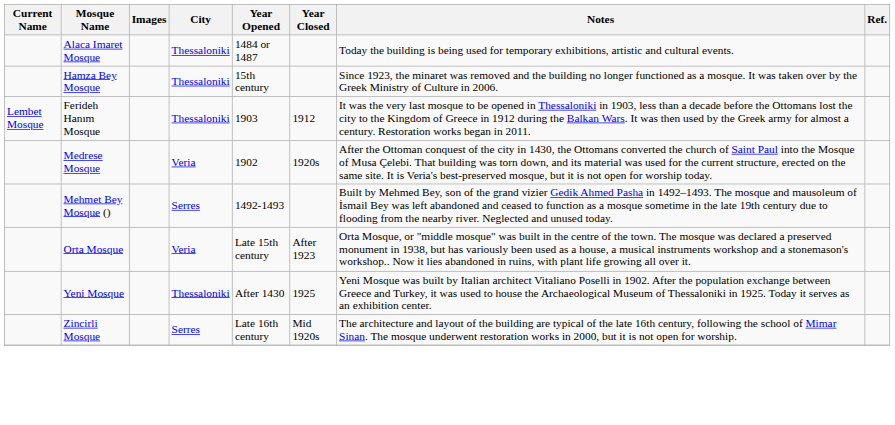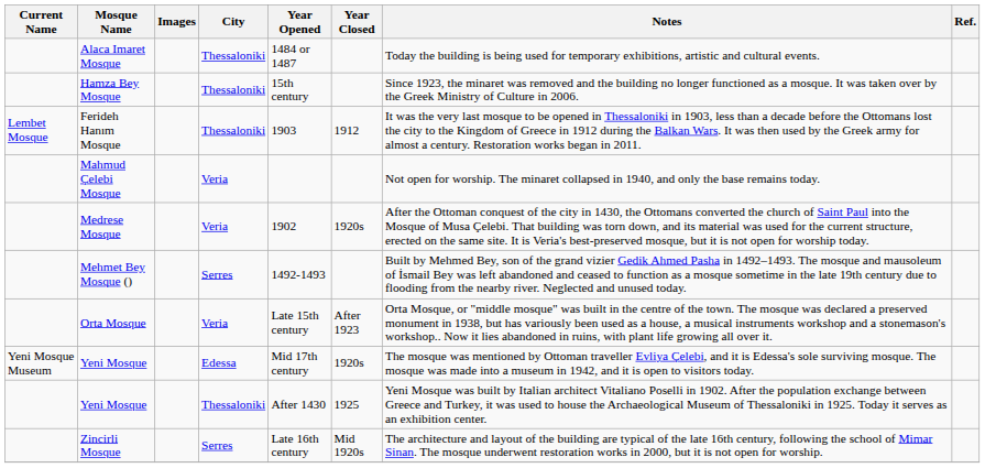 <table class="wikitable plainrowheaders sortable" style="text-align:left;">
 <tr>
 <th>Current Name</th>
 <th>Mosque Name</th>
 <th class="unsortable">Images</th>
 <th>City</th>
 <th>Year Opened</th>
 <th>Year Closed</th>
 <th class="unsortable">Notes</th>
 <th class="unsortable">Ref.</th>
 </tr>
 <tr>
 <td></td>
 <td><a href='#'>Alaca Imaret Mosque</a></td>
 <td></td>
 <td><a href='#'>Thessaloniki</a></td>
 <td>1484 or 1487</td>
 <td></td>
 <td>Today the building is being used for temporary exhibitions, artistic and cultural events.</td>
 <td></td>
 </tr>
 <tr>
 <td></td>
 <td><a href='#'>Hamza Bey Mosque</a></td>
 <td></td>
 <td><a href='#'>Thessaloniki</a></td>
 <td>15th century</td>
 <td></td>
 <td>Since 1923, the minaret was removed and the building no longer functioned as a mosque. It was taken over by the Greek Ministry of Culture in 2006.</td>
 <td></td>
 </tr>
 <tr>
 <td><a href='#'>Lembet Mosque</a></td>
 <td>Ferideh Hanım Mosque</td>
 <td></td>
 <td><a href='#'>Thessaloniki</a></td>
 <td>1903</td>
 <td>1912</td>
 <td>It was the very last mosque to be opened in <a href='#'>Thessaloniki</a> in 1903, less than a decade before the Ottomans lost the city to the Kingdom of Greece in 1912 during the <a href='#'>Balkan Wars</a>. It was then used by the Greek army for almost a century. Restoration works began in 2011.</td>
 <td></td>
 </tr>
 <tr>
 <td></td>
+<td><a href='#'>Mahmud Çelebi Mosque</a></td>
+<td></td>
+<td><a href='#'>Veria</a></td>
+<td></td>
+<td></td>
+<td>Not open for worship. The minaret collapsed in 1940, and only the base remains today.</td>
+<td></td>
+</tr>
+<tr>
+<td></td>
 <td><a href='#'>Medrese Mosque</a></td>
 <td></td>
 <td><a href='#'>Veria</a></td>
 <td>1902</td>
 <td>1920s</td>
 <td>After the Ottoman conquest of the city in 1430, the Ottomans converted the church of <a href='#'>Saint Paul</a> into the Mosque of Musa Çelebi. That building was torn down, and its material was used for the current structure, erected on the same site. It is Veria's best-preserved mosque, but it is not open for worship today.</td>
 <td></td>
 </tr>
 <tr>
 <td></td>
 <td><a href='#'>Mehmet Bey Mosque</a> ()</td>
 <td></td>
 <td><a href='#'>Serres</a></td>
 <td>1492-1493</td>
 <td></td>
 <td>Built by Mehmed Bey, son of the grand vizier <a href='#'>Gedik Ahmed Pasha</a> in 1492–1493. The mosque and mausoleum of İsmail Bey was left abandoned and ceased to function as a mosque sometime in the late 19th century due to flooding from the nearby river. Neglected and unused today.</td>
 <td></td>
 </tr>
 <tr>
 <td></td>
 <td><a href='#'>Orta Mosque</a></td>
 <td></td>
 <td><a href='#'>Veria</a></td>
 <td>Late 15th century</td>
 <td>After 1923</td>
 <td>Orta Mosque, or "middle mosque" was built in the centre of the town. The mosque was declared a preserved monument in 1938, but has variously been used as a house, a musical instruments workshop and a stonemason's workshop.. Now it lies abandoned in ruins, with plant life growing all over it.</td>
 <td></td>
 </tr>
 <tr>
+<td>Yeni Mosque Museum</td>
+<td><a href='#'>Yeni Mosque</a></td>
+<td></td>
+<td><a href='#'>Edessa</a></td>
+<td>Mid 17th century</td>
+<td>1920s</td>
+<td>The mosque was mentioned by Ottoman traveller <a href='#'>Evliya Çelebi</a>, and it is Edessa's sole surviving mosque. The mosque was made into a museum in 1942, and it is open to visitors today.</td>
+<td></td>
+</tr>
+<tr>
 <td></td>
 <td><a href='#'>Yeni Mosque</a></td>
 <td></td>
 <td><a href='#'>Thessaloniki</a></td>
 <td>After 1430</td>
 <td>1925</td>
 <td>Yeni Mosque was built by Italian architect Vitaliano Poselli in 1902. After the population exchange between Greece and Turkey, it was used to house the Archaeological Museum of Thessaloniki in 1925. Today it serves as an exhibition center.</td>
 <td></td>
 </tr>
 <tr>
 <td></td>
 <td><a href='#'>Zincirli Mosque</a></td>
 <td></td>
 <td><a href='#'>Serres</a></td>
 <td>Late 16th century</td>
 <td>Mid 1920s</td>
 <td>The architecture and layout of the building are typical of the late 16th century, following the school of <a href='#'>Mimar Sinan</a>. The mosque underwent restoration works in 2000, but it is not open for worship.</td>
 <td></td>
 </tr>
 <tr>
 </tr>
 </table>
